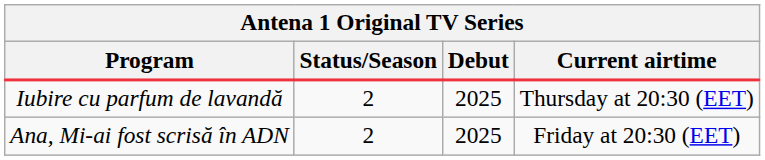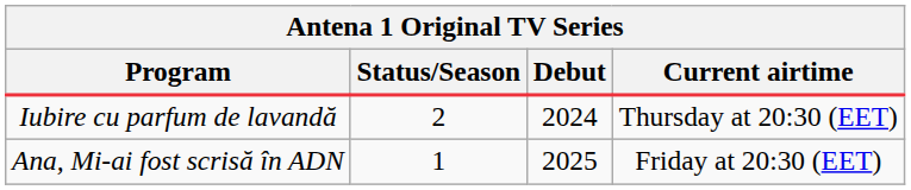 <table class=wikitable style=text-align:center>
 <tr>
 <th colspan=4>Antena 1 Original TV Series</th>
 </tr>
 <tr style="border-bottom:solid 2px #EE313C;">
 <th>Program</th>
 <th>Status/Season</th>
 <th>Debut</th>
 <th>Current airtime</th>
 </tr>
 <tr>
 <td><em>Iubire cu parfum de lavandă</em></td>
 <td>2</td>
-<td>2025</td>
+<td>2024</td>
 <td>Thursday at 20:30 (<a href='#'>EET</a>)</td>
 </tr>
 <tr>
 <td><em>Ana, Mi-ai fost scrisă în ADN</em></td>
-<td>2</td>
+<td>1</td>
 <td>2025</td>
 <td>Friday at 20:30 (<a href='#'>EET</a>)</td>
 </tr>
 </table>
